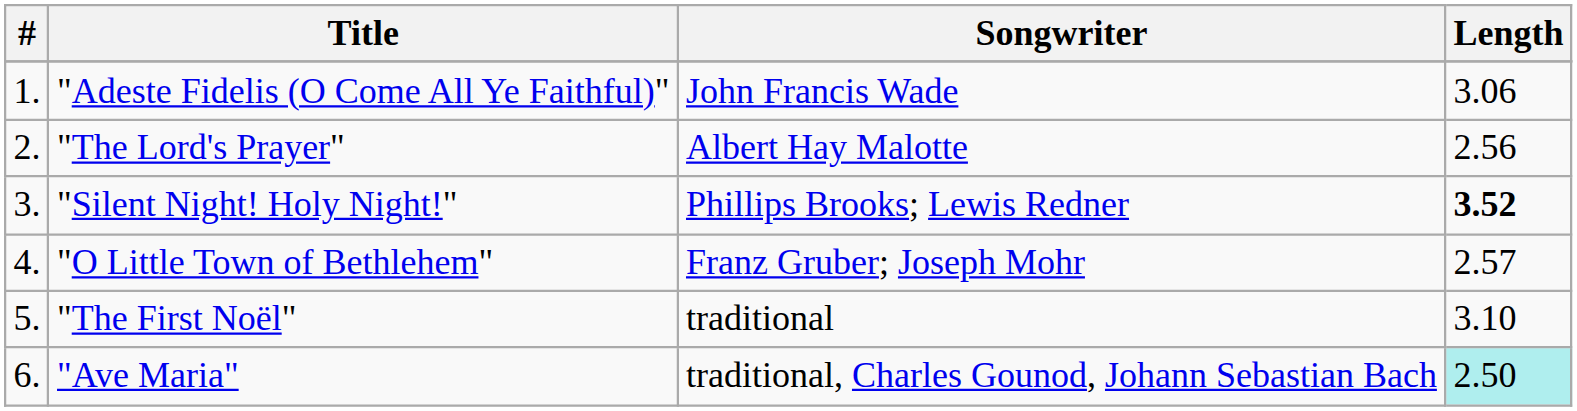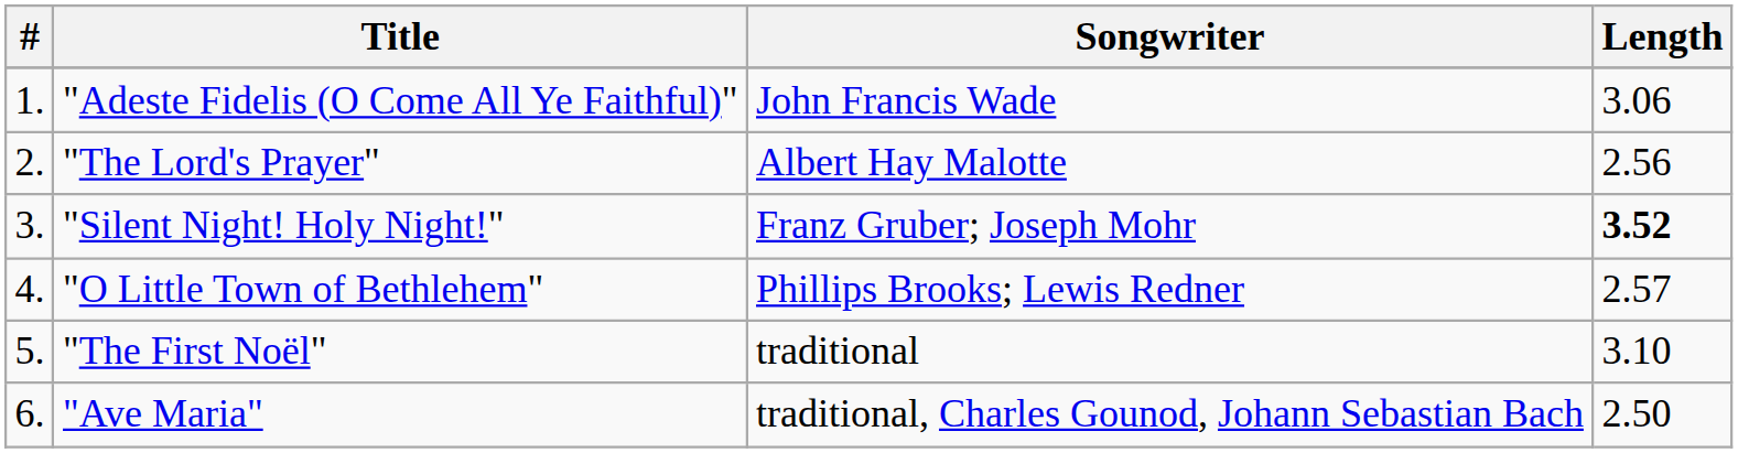 <table class="wikitable">
 <tr>
 <th>#</th>
 <th>Title</th>
 <th>Songwriter</th>
 <th>Length</th>
 </tr>
 <tr bgcolor="#ebf5ff">
 </tr>
 <tr>
 <td>1.</td>
 <td>"<a href='#'>Adeste Fidelis (O Come All Ye Faithful)</a>"</td>
 <td><a href='#'>John Francis Wade</a></td>
 <td>3.06</td>
 </tr>
 <tr>
 <td>2.</td>
 <td>"<a href='#'>The Lord's Prayer</a>"</td>
 <td><a href='#'>Albert Hay Malotte</a></td>
 <td>2.56</td>
 </tr>
 <tr>
 <td>3.</td>
 <td>"<a href='#'>Silent Night! Holy Night!</a>"</td>
-<td><a href='#'>Phillips Brooks</a>; <a href='#'>Lewis Redner</a></td>
+<td><a href='#'>Franz Gruber</a>; <a href='#'>Joseph Mohr</a></td>
 <td><strong>3.52</strong></td>
 </tr>
 <tr>
 <td>4.</td>
 <td>"<a href='#'>O Little Town of Bethlehem</a>"</td>
-<td><a href='#'>Franz Gruber</a>; <a href='#'>Joseph Mohr</a></td>
+<td><a href='#'>Phillips Brooks</a>; <a href='#'>Lewis Redner</a></td>
 <td>2.57</td>
 </tr>
 <tr>
 <td>5.</td>
 <td>"<a href='#'>The First Noël</a>"</td>
 <td>traditional</td>
 <td>3.10</td>
 </tr>
 <tr>
 <td>6.</td>
 <td><a href='#'>"Ave Maria"</a></td>
 <td>traditional, <a href='#'>Charles Gounod</a>, <a href='#'>Johann Sebastian Bach</a></td>
-<td style="background: paleturquoise;">2.50</td>
+<td>2.50</td>
 </tr>
 </table>
